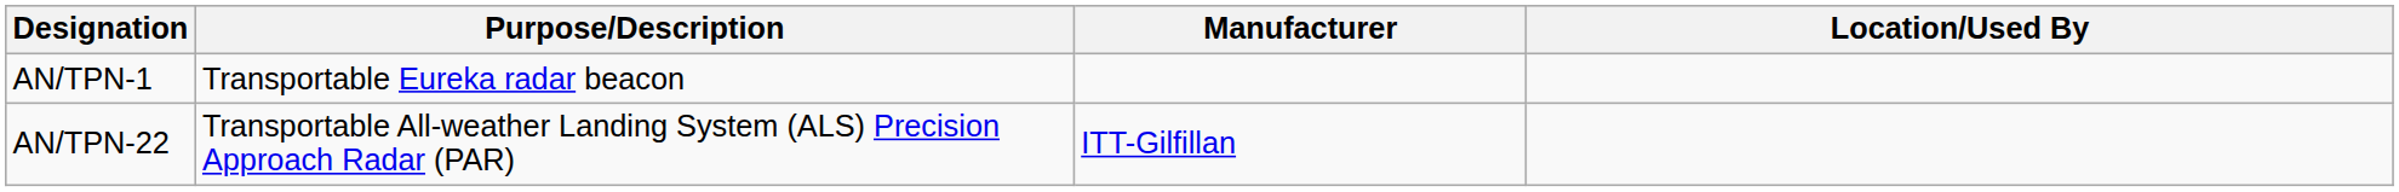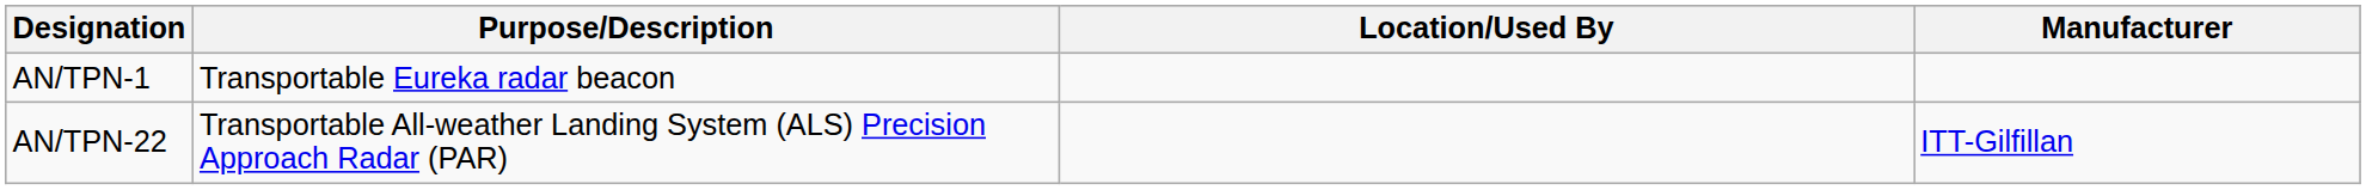 <table class="wikitable sortable">
 <tr>
 <th scope="col">Designation</th>
 <th scope="col" style="width: 500px;">Purpose/Description</th>
+<th scope="col" style="width: 500px;">Location/Used By</th>
 <th scope="col" style="width: 250px;">Manufacturer</th>
-<th scope="col" style="width: 500px;">Location/Used By</th>
 </tr>
 <tr>
 <td>AN/TPN-1</td>
 <td>Transportable <a href='#'>Eureka radar</a> beacon</td>
 <td></td>
 <td></td>
 </tr>
 <tr>
 <td>AN/TPN-22</td>
 <td>Transportable All-weather Landing System (ALS) <a href='#'>Precision Approach Radar</a> (PAR)</td>
+<td></td>
 <td><a href='#'>ITT-Gilfillan</a></td>
-<td></td>
 </tr>
 </table>
